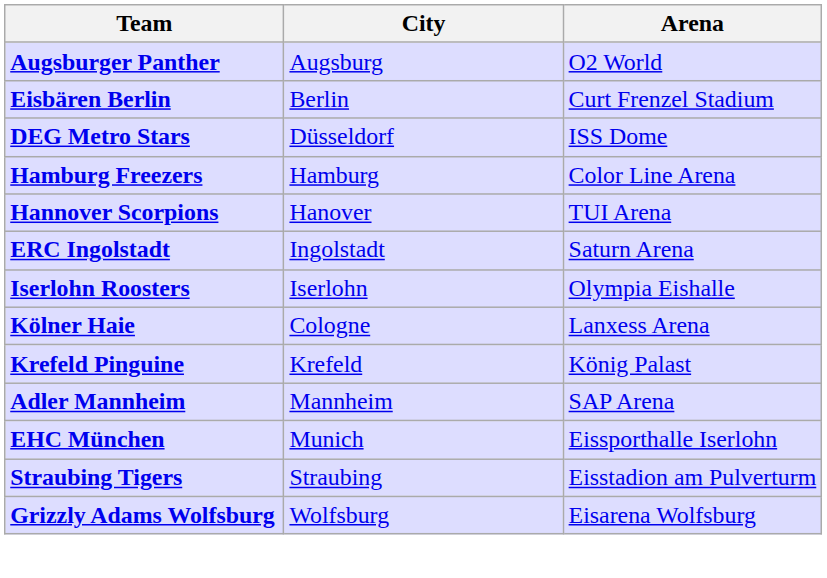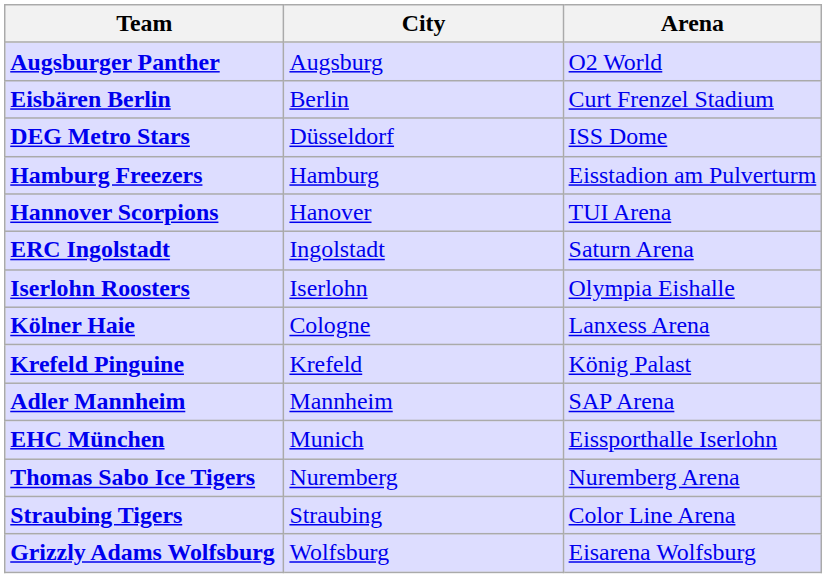 <table class="wikitable">
 <tr>
 <th width="180">Team</th>
 <th width="180">City</th>
 <th>Arena</th>
 </tr>
 <tr style="background-color:#DDDDFF">
 <td><strong><a href='#'>Augsburger Panther</a></strong></td>
 <td><a href='#'>Augsburg</a></td>
 <td><a href='#'>O2 World</a></td>
 </tr>
 <tr style="background-color:#DDDDFF">
 <td><strong><a href='#'>Eisbären Berlin</a></strong></td>
 <td><a href='#'>Berlin</a></td>
 <td><a href='#'>Curt Frenzel Stadium</a></td>
 </tr>
 <tr style="background-color:#DDDDFF">
 <td><strong><a href='#'>DEG Metro Stars</a></strong></td>
 <td><a href='#'>Düsseldorf</a></td>
 <td><a href='#'>ISS Dome</a></td>
 </tr>
 <tr style="background-color:#DDDDFF">
 <td><strong><a href='#'>Hamburg Freezers</a></strong></td>
 <td><a href='#'>Hamburg</a></td>
-<td><a href='#'>Color Line Arena</a></td>
+<td><a href='#'>Eisstadion am Pulverturm</a></td>
 </tr>
 <tr style="background-color:#DDDDFF">
 <td><strong><a href='#'>Hannover Scorpions</a></strong></td>
 <td><a href='#'>Hanover</a></td>
 <td><a href='#'>TUI Arena</a></td>
 </tr>
 <tr style="background-color:#DDDDFF">
 <td><strong><a href='#'>ERC Ingolstadt</a></strong></td>
 <td><a href='#'>Ingolstadt</a></td>
 <td><a href='#'>Saturn Arena</a></td>
 </tr>
 <tr style="background-color:#DDDDFF">
 <td><strong><a href='#'>Iserlohn Roosters</a></strong></td>
 <td><a href='#'>Iserlohn</a></td>
 <td><a href='#'>Olympia Eishalle</a></td>
 </tr>
 <tr style="background-color:#DDDDFF">
 <td><strong><a href='#'>Kölner Haie</a></strong></td>
 <td><a href='#'>Cologne</a></td>
 <td><a href='#'>Lanxess Arena</a></td>
 </tr>
 <tr style="background-color:#DDDDFF">
 <td><strong><a href='#'>Krefeld Pinguine</a></strong></td>
 <td><a href='#'>Krefeld</a></td>
 <td><a href='#'>König Palast</a></td>
 </tr>
 <tr style="background-color:#DDDDFF">
 <td><strong><a href='#'>Adler Mannheim</a></strong></td>
 <td><a href='#'>Mannheim</a></td>
 <td><a href='#'>SAP Arena</a></td>
 </tr>
 <tr style="background-color:#DDDDFF">
 <td><strong><a href='#'>EHC München</a></strong></td>
 <td><a href='#'>Munich</a></td>
 <td><a href='#'>Eissporthalle Iserlohn</a></td>
 </tr>
 <tr style="background-color:#DDDDFF">
+<td><strong><a href='#'>Thomas Sabo Ice Tigers</a></strong></td>
+<td><a href='#'>Nuremberg</a></td>
+<td><a href='#'>Nuremberg Arena</a></td>
+</tr>
+<tr style="background-color:#DDDDFF">
 <td><strong><a href='#'>Straubing Tigers</a></strong></td>
 <td><a href='#'>Straubing</a></td>
-<td><a href='#'>Eisstadion am Pulverturm</a></td>
+<td><a href='#'>Color Line Arena</a></td>
 </tr>
 <tr style="background-color:#DDDDFF">
 <td><strong><a href='#'>Grizzly Adams Wolfsburg</a></strong></td>
 <td><a href='#'>Wolfsburg</a></td>
 <td><a href='#'>Eisarena Wolfsburg</a></td>
 </tr>
 </table>
